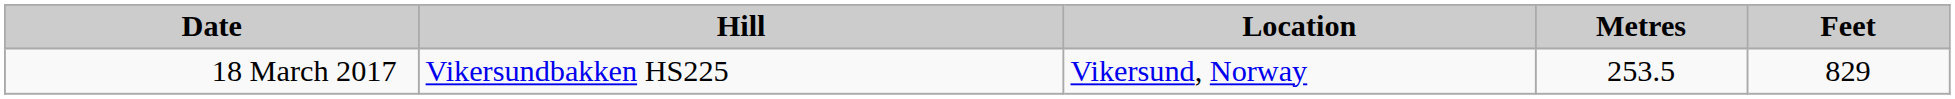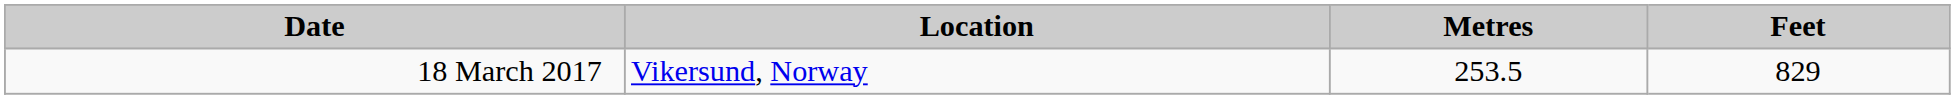 <table class="wikitable sortable" style="text-align:left; line-height:16px; width:65%;">
 <tr>
 <th style="background-color: #ccc;" width="100">Date</th>
-<th style="background-color: #ccc;" width="160">Hill</th>
 <th style="background-color: #ccc;" width="115">Location</th>
 <th style="background-color: #ccc;" width="45">Metres</th>
 <th style="background-color: #ccc;" width="45">Feet</th>
 </tr>
 <tr>
 <td align=right>18 March 2017  </td>
-<td><a href='#'>Vikersundbakken</a> HS225</td>
 <td><a href='#'>Vikersund</a>, <a href='#'>Norway</a></td>
 <td align=center>253.5</td>
 <td align=center>829</td>
 </tr>
 </table>
